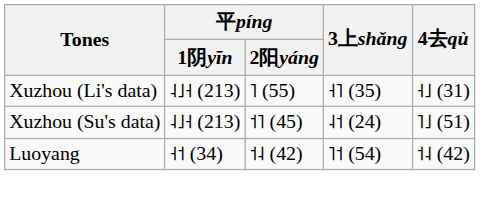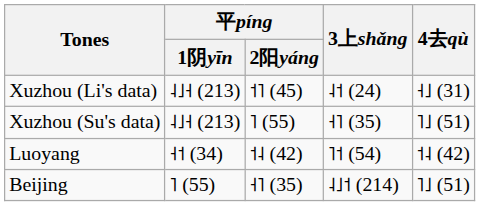 <table class="wikitable">
 <tr>
 <th rowspan="2">Tones</th>
 <th colspan="2">平<em>píng</em></th>
 <th rowspan="2">3上<em>shǎng</em></th>
 <th rowspan="2">4去<em>qù</em></th>
 </tr>
 <tr>
 <th>1阴<em>yīn</em></th>
 <th>2阳<em>yáng</em></th>
 </tr>
 <tr>
 <td>Xuzhou (Li's data)</td>
 <td>˨˩˧ (213)</td>
-<td>˥ (55)</td>
-<td>˧˥ (35)</td>
+<td>˦˥ (45)</td>
+<td>˨˦ (24)</td>
 <td>˧˩ (31)</td>
 </tr>
 <tr>
 <td>Xuzhou (Su's data)</td>
 <td>˨˩˧ (213)</td>
-<td>˦˥ (45)</td>
-<td>˨˦ (24)</td>
+<td>˥ (55)</td>
+<td>˧˥ (35)</td>
 <td>˥˩ (51)</td>
 </tr>
 <tr>
 <td>Luoyang</td>
 <td>˧˦ (34)</td>
 <td>˦˨ (42)</td>
 <td>˥˦ (54)</td>
 <td>˦˨ (42)</td>
 </tr>
+<tr>
+<td>Beijing</td>
+<td>˥ (55)</td>
+<td>˧˥ (35)</td>
+<td>˨˩˦ (214)</td>
+<td>˥˩ (51)</td>
+</tr>
 </table>
